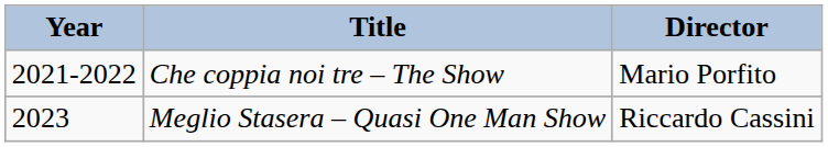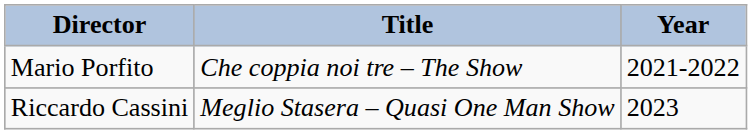 <table class="wikitable">
 <tr>
+<th style="background:#B0C4DE;">Director</th>
+<th style="background:#B0C4DE;">Title</th>
 <th style="background:#B0C4DE;">Year</th>
-<th style="background:#B0C4DE;">Title</th>
-<th style="background:#B0C4DE;">Director</th>
 </tr>
 <tr>
+<td>Mario Porfito</td>
+<td><em>Che coppia noi tre – The Show</em></td>
 <td>2021-2022</td>
-<td><em>Che coppia noi tre – The Show</em></td>
-<td>Mario Porfito</td>
 </tr>
 <tr>
+<td>Riccardo Cassini</td>
+<td><em>Meglio Stasera – Quasi One Man Show</em></td>
 <td>2023</td>
-<td><em>Meglio Stasera – Quasi One Man Show</em></td>
-<td>Riccardo Cassini</td>
 </tr>
 </table>
